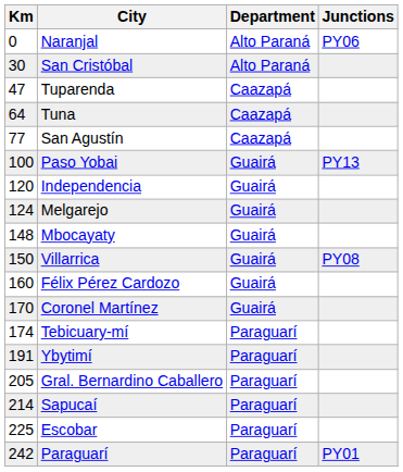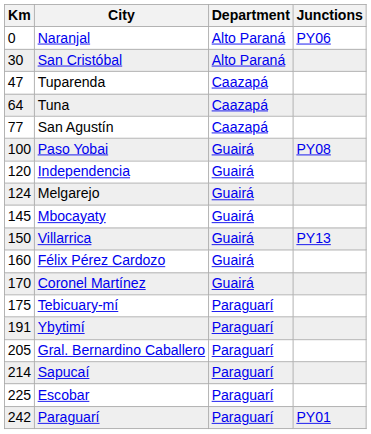 <table class="wikitable">
 <tr>
 <th>Km</th>
 <th>City</th>
 <th>Department</th>
 <th>Junctions</th>
 </tr>
 <tr bgcolor="ffffff">
 <td>0</td>
 <td><a href='#'>Naranjal</a></td>
 <td><a href='#'>Alto Paraná</a></td>
 <td> <a href='#'>PY06</a></td>
 </tr>
 <tr bgcolor="efefef">
 <td>30</td>
 <td><a href='#'>San Cristóbal</a></td>
 <td><a href='#'>Alto Paraná</a></td>
 <td></td>
 </tr>
 <tr bgcolor="ffffff">
 <td>47</td>
 <td>Tuparenda</td>
 <td><a href='#'>Caazapá</a></td>
 <td></td>
 </tr>
 <tr bgcolor="efefef">
 <td>64</td>
 <td>Tuna</td>
 <td><a href='#'>Caazapá</a></td>
 <td></td>
 </tr>
 <tr bgcolor="ffffff">
 <td>77</td>
 <td>San Agustín</td>
 <td><a href='#'>Caazapá</a></td>
 <td></td>
 </tr>
 <tr bgcolor="efefef">
 <td>100</td>
 <td><a href='#'>Paso Yobai</a></td>
 <td><a href='#'>Guairá</a></td>
-<td> <a href='#'>PY13</a></td>
+<td> <a href='#'>PY08</a></td>
 </tr>
 <tr bgcolor="ffffff">
 <td>120</td>
 <td><a href='#'>Independencia</a></td>
 <td><a href='#'>Guairá</a></td>
 <td></td>
 </tr>
 <tr bgcolor="efefef">
 <td>124</td>
 <td>Melgarejo</td>
 <td><a href='#'>Guairá</a></td>
 <td></td>
 </tr>
 <tr bgcolor="ffffff">
-<td>148</td>
+<td>145</td>
 <td><a href='#'>Mbocayaty</a></td>
 <td><a href='#'>Guairá</a></td>
 <td></td>
 </tr>
 <tr bgcolor="efefef">
 <td>150</td>
 <td><a href='#'>Villarrica</a></td>
 <td><a href='#'>Guairá</a></td>
-<td> <a href='#'>PY08</a></td>
+<td> <a href='#'>PY13</a></td>
 </tr>
 <tr bgcolor="ffffff">
 <td>160</td>
 <td><a href='#'>Félix Pérez Cardozo</a></td>
 <td><a href='#'>Guairá</a></td>
 <td></td>
 </tr>
 <tr bgcolor="efefef">
 <td>170</td>
 <td><a href='#'>Coronel Martínez</a></td>
 <td><a href='#'>Guairá</a></td>
 <td></td>
 </tr>
 <tr bgcolor="ffffff">
-<td>174</td>
+<td>175</td>
 <td><a href='#'>Tebicuary-mí</a></td>
 <td><a href='#'>Paraguarí</a></td>
 <td></td>
 </tr>
 <tr bgcolor="efefef">
 <td>191</td>
 <td><a href='#'>Ybytimí</a></td>
 <td><a href='#'>Paraguarí</a></td>
 <td></td>
 </tr>
 <tr bgcolor="ffffff">
 <td>205</td>
 <td><a href='#'>Gral. Bernardino Caballero</a></td>
 <td><a href='#'>Paraguarí</a></td>
 <td></td>
 </tr>
 <tr bgcolor="efefef">
 <td>214</td>
 <td><a href='#'>Sapucaí</a></td>
 <td><a href='#'>Paraguarí</a></td>
 <td></td>
 </tr>
 <tr bgcolor="ffffff">
 <td>225</td>
 <td><a href='#'>Escobar</a></td>
 <td><a href='#'>Paraguarí</a></td>
 <td></td>
 </tr>
 <tr bgcolor="efefef">
 <td>242</td>
 <td><a href='#'>Paraguarí</a></td>
 <td><a href='#'>Paraguarí</a></td>
 <td> <a href='#'>PY01</a></td>
 </tr>
 </table>
